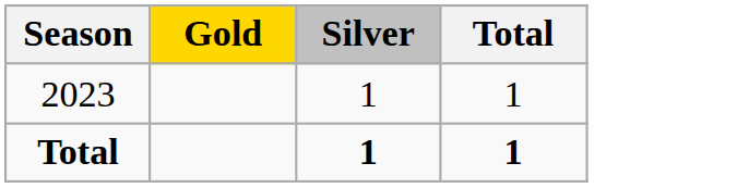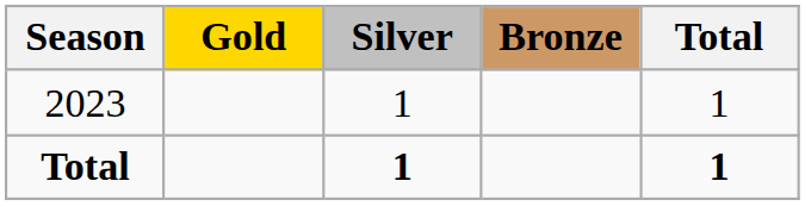 <table class="wikitable" style="text-align:center">
 <tr>
 <th width="55">Season</th>
 <th width="55" style="background: gold;">Gold</th>
 <th width="55" style="background: silver;">Silver</th>
+<th width="55" style="background: #cc9966;">Bronze</th>
 <th width="55">Total</th>
 </tr>
 <tr>
 <td>2023</td>
 <td></td>
 <td>1</td>
+<td></td>
 <td>1</td>
 </tr>
 <tr>
 <td><strong>Total</strong></td>
 <td></td>
 <td><strong>1</strong></td>
+<td></td>
 <td><strong>1</strong></td>
 </tr>
 </table>
